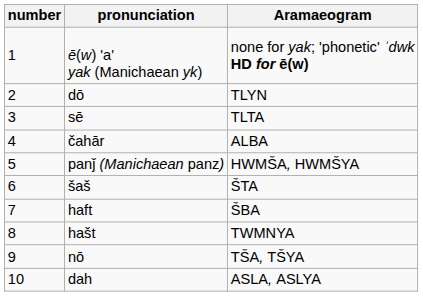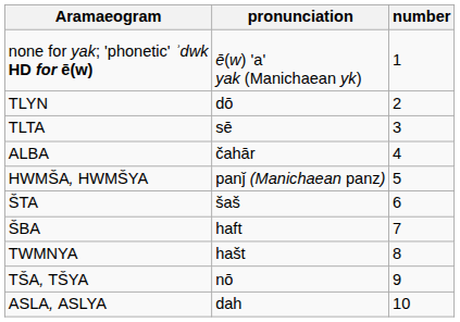 <table class="wikitable">
 <tr>
+<th>Aramaeogram</th>
+<th>pronunciation</th>
 <th>number</th>
-<th>pronunciation</th>
-<th>Aramaeogram</th>
 </tr>
 <tr>
+<td>none for <em>yak</em>; 'phonetic' <em>ʾdwk<strong><br></em>HD<em> for </em>ē(w)<em></td>
+<td><br><em>ē</em>(<em>w</em>) 'a'<br><em>yak</em> (Manichaean <em>yk</em>)</td>
 <td>1</td>
-<td><br><em>ē</em>(<em>w</em>) 'a'<br><em>yak</em> (Manichaean <em>yk</em>)</td>
-<td>none for <em>yak</em>; 'phonetic' <em>ʾdwk<strong><br></em>HD<em> for </em>ē(w)<em></td>
 </tr>
 <tr>
+<td></em>TLYN<em></td>
+<td></em>dō<em></td>
 <td>2</td>
-<td></em>dō<em></td>
-<td></em>TLYN<em></td>
 </tr>
 <tr>
+<td></em>TLTA<em></td>
+<td></em>sē<em></td>
 <td>3</td>
-<td></em>sē<em></td>
-<td></em>TLTA<em></td>
 </tr>
 <tr>
+<td></em>ALBA<em></td>
+<td></em>čahār<em></td>
 <td>4</td>
-<td></em>čahār<em></td>
-<td></em>ALBA<em></td>
 </tr>
 <tr>
+<td></em>HWMŠA<em>, </em>HWMŠYA<em></td>
+<td></em>panǰ<em> (Manichaean </em>panz<em>)</td>
 <td>5</td>
-<td></em>panǰ<em> (Manichaean </em>panz<em>)</td>
-<td></em>HWMŠA<em>, </em>HWMŠYA<em></td>
 </tr>
 <tr>
+<td></em>ŠTA<em></td>
+<td></em>šaš<em></td>
 <td>6</td>
-<td></em>šaš<em></td>
-<td></em>ŠTA<em></td>
 </tr>
 <tr>
+<td></em>ŠBA<em></td>
+<td></em>haft<em></td>
 <td>7</td>
-<td></em>haft<em></td>
-<td></em>ŠBA<em></td>
 </tr>
 <tr>
+<td></em>TWMNYA<em></td>
+<td></em>hašt<em></td>
 <td>8</td>
-<td></em>hašt<em></td>
-<td></em>TWMNYA<em></td>
 </tr>
 <tr>
+<td></em>TŠA<em>, </em>TŠYA<em></td>
+<td></em>nō<em></td>
 <td>9</td>
-<td></em>nō<em></td>
-<td></em>TŠA<em>, </em>TŠYA<em></td>
 </tr>
 <tr>
+<td></em>ASLA<em>, </em>ASLYA<em></td>
+<td></em>dah<em></td>
 <td>10</td>
-<td></em>dah<em></td>
-<td></em>ASLA<em>, </em>ASLYA<em></td>
 </tr>
 </table>
